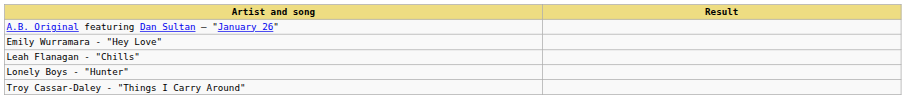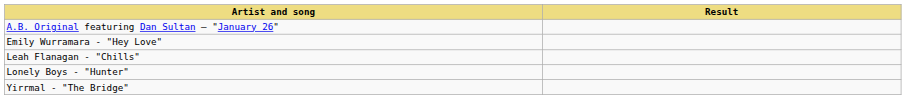 <table class="wikitable" width=100%>
 <tr>
 <th style="width:15%;background:#EEDD82;">Artist and song</th>
 <th style="width:10%;background:#EEDD82;">Result</th>
 </tr>
 <tr>
 <td><a href='#'>A.B. Original</a> featuring <a href='#'>Dan Sultan</a> – "<a href='#'>January 26</a>"</td>
 <td></td>
 </tr>
 <tr>
 <td>Emily Wurramara - "Hey Love"</td>
 <td></td>
 </tr>
 <tr>
 <td>Leah Flanagan - "Chills"</td>
 <td></td>
 </tr>
 <tr>
 <td>Lonely Boys - "Hunter"</td>
 <td></td>
 </tr>
 <tr>
-<td>Troy Cassar-Daley - "Things I Carry Around"</td>
+<td>Yirrmal - "The Bridge"</td>
 <td></td>
 </tr>
 </table>
